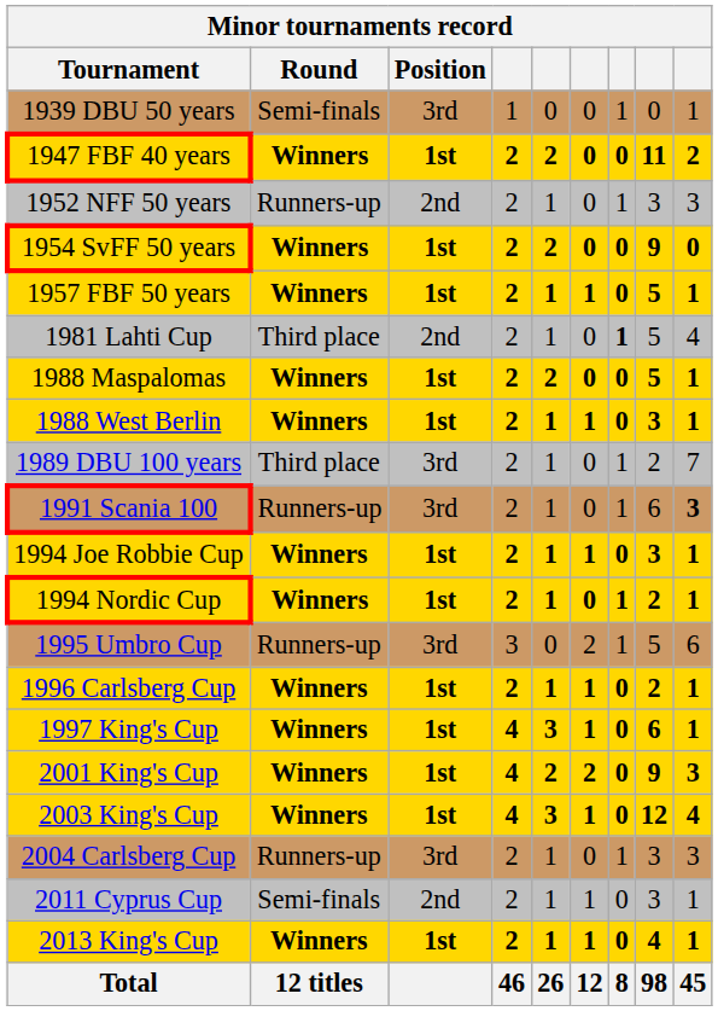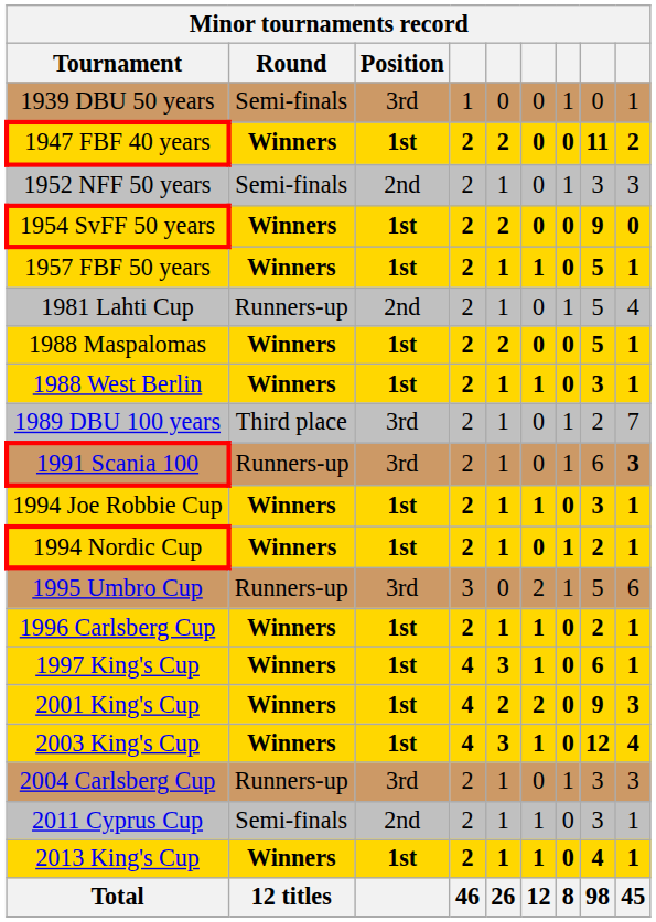 <table class="wikitable" style="text-align: center;">
 <tr>
 <th colspan=9>Minor tournaments record</th>
 </tr>
 <tr>
 <th>Tournament</th>
 <th>Round</th>
 <th>Position</th>
 <th></th>
 <th></th>
 <th></th>
 <th></th>
 <th></th>
 <th></th>
 </tr>
 <tr style="background:#c96;">
 <td> 1939 DBU 50 years</td>
 <td>Semi-finals</td>
 <td>3rd</td>
 <td>1</td>
 <td>0</td>
 <td>0</td>
 <td>1</td>
 <td>0</td>
 <td>1</td>
 </tr>
 <tr style="background:gold;">
 <td style="border: 3px solid red">  1947 FBF 40 years</td>
 <td><strong>Winners</strong></td>
 <td><strong>1st</strong></td>
 <td><strong>2</strong></td>
 <td><strong>2</strong></td>
 <td><strong>0</strong></td>
 <td><strong>0</strong></td>
 <td><strong>11</strong></td>
 <td><strong>2</strong></td>
 </tr>
 <tr style="background:silver;">
 <td> 1952 NFF 50 years</td>
-<td>Runners-up</td>
+<td>Semi-finals</td>
 <td>2nd</td>
 <td>2</td>
 <td>1</td>
 <td>0</td>
 <td>1</td>
 <td>3</td>
 <td>3</td>
 </tr>
 <tr style="background:gold;">
 <td style="border: 3px solid red"> 1954 SvFF 50 years</td>
 <td><strong>Winners</strong></td>
 <td><strong>1st</strong></td>
 <td><strong>2</strong></td>
 <td><strong>2</strong></td>
 <td><strong>0</strong></td>
 <td><strong>0</strong></td>
 <td><strong>9</strong></td>
 <td><strong>0</strong></td>
 </tr>
 <tr style="background:gold;">
 <td> 1957 FBF 50 years</td>
 <td><strong>Winners</strong></td>
 <td><strong>1st</strong></td>
 <td><strong>2</strong></td>
 <td><strong>1</strong></td>
 <td><strong>1</strong></td>
 <td><strong>0</strong></td>
 <td><strong>5</strong></td>
 <td><strong>1</strong></td>
 </tr>
 <tr style="background:silver;">
 <td> 1981 Lahti Cup</td>
-<td>Third place</td>
+<td>Runners-up</td>
 <td>2nd</td>
 <td>2</td>
 <td>1</td>
 <td>0</td>
-<td><strong>1</strong></td>
+<td>1</td>
 <td>5</td>
 <td>4</td>
 </tr>
 <tr style="background:gold;">
 <td> 1988 Maspalomas</td>
 <td><strong>Winners</strong></td>
 <td><strong>1st</strong></td>
 <td><strong>2</strong></td>
 <td><strong>2</strong></td>
 <td><strong>0</strong></td>
 <td><strong>0</strong></td>
 <td><strong>5</strong></td>
 <td><strong>1</strong></td>
 </tr>
 <tr style="background:gold;">
 <td> <a href='#'>1988 West Berlin</a></td>
 <td><strong>Winners</strong></td>
 <td><strong>1st</strong></td>
 <td><strong>2</strong></td>
 <td><strong>1</strong></td>
 <td><strong>1</strong></td>
 <td><strong>0</strong></td>
 <td><strong>3</strong></td>
 <td><strong>1</strong></td>
 </tr>
 <tr style="background:silver;">
 <td> <a href='#'>1989 DBU 100 years</a></td>
 <td>Third place</td>
 <td>3rd</td>
 <td>2</td>
 <td>1</td>
 <td>0</td>
 <td>1</td>
 <td>2</td>
 <td>7</td>
 </tr>
 <tr style="background:#c96;">
 <td style="border: 3px solid red"> <a href='#'>1991 Scania 100</a></td>
 <td>Runners-up</td>
 <td>3rd</td>
 <td>2</td>
 <td>1</td>
 <td>0</td>
 <td>1</td>
 <td>6</td>
 <td><strong>3</strong></td>
 </tr>
 <tr style="background:gold;">
 <td> 1994 Joe Robbie Cup</td>
 <td><strong>Winners</strong></td>
 <td><strong>1st</strong></td>
 <td><strong>2</strong></td>
 <td><strong>1</strong></td>
 <td><strong>1</strong></td>
 <td><strong>0</strong></td>
 <td><strong>3</strong></td>
 <td><strong>1</strong></td>
 </tr>
 <tr style="background:gold;">
 <td style="border: 3px solid red">   1994 Nordic Cup</td>
 <td><strong>Winners</strong></td>
 <td><strong>1st</strong></td>
 <td><strong>2</strong></td>
 <td><strong>1</strong></td>
 <td><strong>0</strong></td>
 <td><strong>1</strong></td>
 <td><strong>2</strong></td>
 <td><strong>1</strong></td>
 </tr>
 <tr style="background:#c96;">
 <td> <a href='#'>1995 Umbro Cup</a></td>
 <td>Runners-up</td>
 <td>3rd</td>
 <td>3</td>
 <td>0</td>
 <td>2</td>
 <td>1</td>
 <td>5</td>
 <td>6</td>
 </tr>
 <tr style="background:gold;">
 <td> <a href='#'>1996 Carlsberg Cup</a></td>
 <td><strong>Winners</strong></td>
 <td><strong>1st</strong></td>
 <td><strong>2</strong></td>
 <td><strong>1</strong></td>
 <td><strong>1</strong></td>
 <td><strong>0</strong></td>
 <td><strong>2</strong></td>
 <td><strong>1</strong></td>
 </tr>
 <tr style="background:gold;">
 <td> <a href='#'>1997 King's Cup</a></td>
 <td><strong>Winners</strong></td>
 <td><strong>1st</strong></td>
 <td><strong>4</strong></td>
 <td><strong>3</strong></td>
 <td><strong>1</strong></td>
 <td><strong>0</strong></td>
 <td><strong>6</strong></td>
 <td><strong>1</strong></td>
 </tr>
 <tr style="background:gold;">
 <td> <a href='#'>2001 King's Cup</a></td>
 <td><strong>Winners</strong></td>
 <td><strong>1st</strong></td>
 <td><strong>4</strong></td>
 <td><strong>2</strong></td>
 <td><strong>2</strong></td>
 <td><strong>0</strong></td>
 <td><strong>9</strong></td>
 <td><strong>3</strong></td>
 </tr>
 <tr style="background:gold;">
 <td> <a href='#'>2003 King's Cup</a></td>
 <td><strong>Winners</strong></td>
 <td><strong>1st</strong></td>
 <td><strong>4</strong></td>
 <td><strong>3</strong></td>
 <td><strong>1</strong></td>
 <td><strong>0</strong></td>
 <td><strong>12</strong></td>
 <td><strong>4</strong></td>
 </tr>
 <tr style="background:#c96;">
 <td> <a href='#'>2004 Carlsberg Cup</a></td>
 <td>Runners-up</td>
 <td>3rd</td>
 <td>2</td>
 <td>1</td>
 <td>0</td>
 <td>1</td>
 <td>3</td>
 <td>3</td>
 </tr>
 <tr style="background:silver;">
 <td> <a href='#'>2011 Cyprus Cup</a></td>
 <td>Semi-finals</td>
 <td>2nd</td>
 <td>2</td>
 <td>1</td>
 <td>1</td>
 <td>0</td>
 <td>3</td>
 <td>1</td>
 </tr>
 <tr style="background:gold;">
 <td> <a href='#'>2013 King's Cup</a></td>
 <td><strong>Winners</strong></td>
 <td><strong>1st</strong></td>
 <td><strong>2</strong></td>
 <td><strong>1</strong></td>
 <td><strong>1</strong></td>
 <td><strong>0</strong></td>
 <td><strong>4</strong></td>
 <td><strong>1</strong></td>
 </tr>
 <tr>
 <th>Total</th>
 <th>12 titles</th>
 <th></th>
 <th>46</th>
 <th>26</th>
 <th>12</th>
 <th>8</th>
 <th>98</th>
 <th>45</th>
 </tr>
 </table>
